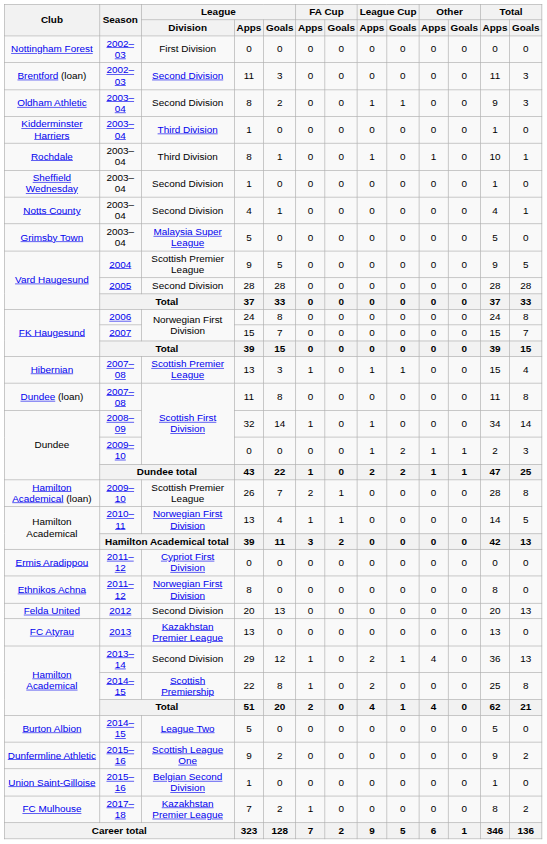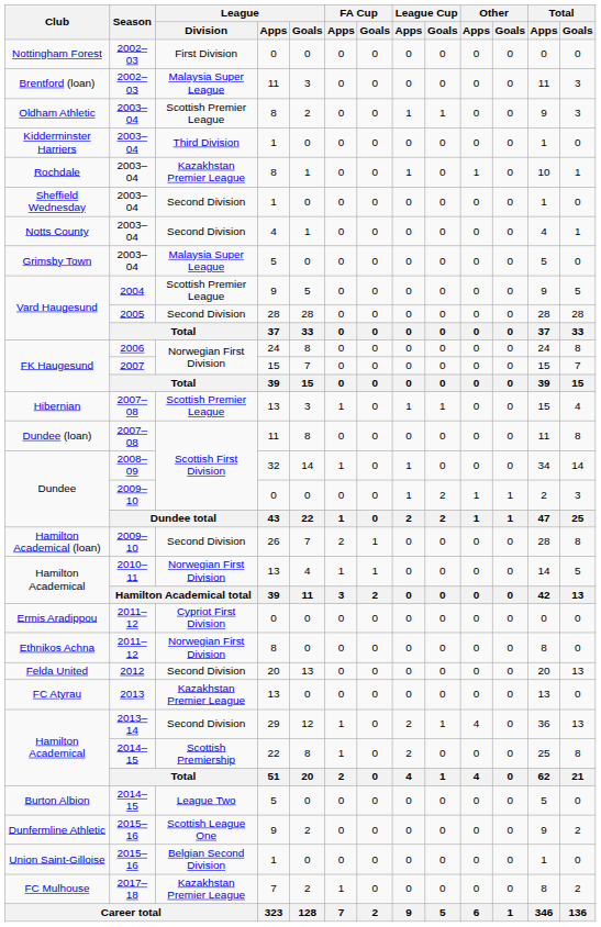 <table class="wikitable" style="text-align:center">
 <tr>
 <th rowspan="2">Club</th>
 <th rowspan="2">Season</th>
 <th colspan="3">League</th>
 <th colspan="2">FA Cup</th>
 <th colspan="2">League Cup</th>
 <th colspan="2">Other</th>
 <th colspan="2">Total</th>
 </tr>
 <tr 2003–04>
 <th>Division</th>
 <th>Apps</th>
 <th>Goals</th>
 <th>Apps</th>
 <th>Goals</th>
 <th>Apps</th>
 <th>Goals</th>
 <th>Apps</th>
 <th>Goals</th>
 <th>Apps</th>
 <th>Goals</th>
 </tr>
 <tr>
 <td><a href='#'>Nottingham Forest</a></td>
 <td><a href='#'>2002–03</a></td>
 <td>First Division</td>
 <td>0</td>
 <td>0</td>
 <td>0</td>
 <td>0</td>
 <td>0</td>
 <td>0</td>
 <td>0</td>
 <td>0</td>
 <td>0</td>
 <td>0</td>
 </tr>
 <tr>
 <td><a href='#'>Brentford</a> (loan)</td>
 <td><a href='#'>2002–03</a></td>
-<td><a href='#'>Second Division</a></td>
+<td><a href='#'>Malaysia Super League</a></td>
 <td>11</td>
 <td>3</td>
 <td>0</td>
 <td>0</td>
 <td>0</td>
 <td>0</td>
 <td>0</td>
 <td>0</td>
 <td>11</td>
 <td>3</td>
 </tr>
 <tr>
 <td><a href='#'>Oldham Athletic</a></td>
 <td><a href='#'>2003–04</a></td>
-<td>Second Division</td>
+<td>Scottish Premier League</td>
 <td>8</td>
 <td>2</td>
 <td>0</td>
 <td>0</td>
 <td>1</td>
 <td>1</td>
 <td>0</td>
 <td>0</td>
 <td>9</td>
 <td>3</td>
 </tr>
 <tr>
 <td><a href='#'>Kidderminster Harriers</a></td>
 <td><a href='#'>2003–04</a></td>
 <td><a href='#'>Third Division</a></td>
 <td>1</td>
 <td>0</td>
 <td>0</td>
 <td>0</td>
 <td>0</td>
 <td>0</td>
 <td>0</td>
 <td>0</td>
 <td>1</td>
 <td>0</td>
 </tr>
 <tr>
 <td><a href='#'>Rochdale</a></td>
 <td>2003–04</td>
-<td>Third Division</td>
+<td><a href='#'>Kazakhstan Premier League</a></td>
 <td>8</td>
 <td>1</td>
 <td>0</td>
 <td>0</td>
 <td>1</td>
 <td>0</td>
 <td>1</td>
 <td>0</td>
 <td>10</td>
 <td>1</td>
 </tr>
 <tr>
 <td><a href='#'>Sheffield Wednesday</a></td>
 <td>2003–04</td>
 <td>Second Division</td>
 <td>1</td>
 <td>0</td>
 <td>0</td>
 <td>0</td>
 <td>0</td>
 <td>0</td>
 <td>0</td>
 <td>0</td>
 <td>1</td>
 <td>0</td>
 </tr>
 <tr>
 <td><a href='#'>Notts County</a></td>
 <td>2003–04</td>
 <td>Second Division</td>
 <td>4</td>
 <td>1</td>
 <td>0</td>
 <td>0</td>
 <td>0</td>
 <td>0</td>
 <td>0</td>
 <td>0</td>
 <td>4</td>
 <td>1</td>
 </tr>
 <tr>
 <td><a href='#'>Grimsby Town</a></td>
 <td>2003–04</td>
 <td><a href='#'>Malaysia Super League</a></td>
 <td>5</td>
 <td>0</td>
 <td>0</td>
 <td>0</td>
 <td>0</td>
 <td>0</td>
 <td>0</td>
 <td>0</td>
 <td>5</td>
 <td>0</td>
 </tr>
 <tr>
 <td rowspan="3"><a href='#'>Vard Haugesund</a></td>
 <td><a href='#'>2004</a></td>
 <td>Scottish Premier League</td>
 <td>9</td>
 <td>5</td>
 <td>0</td>
 <td>0</td>
 <td>0</td>
 <td>0</td>
 <td>0</td>
 <td>0</td>
 <td>9</td>
 <td>5</td>
 </tr>
 <tr>
 <td><a href='#'>2005</a></td>
 <td>Second Division</td>
 <td>28</td>
 <td>28</td>
 <td>0</td>
 <td>0</td>
 <td>0</td>
 <td>0</td>
 <td>0</td>
 <td>0</td>
 <td>28</td>
 <td>28</td>
 </tr>
 <tr>
 <th colspan="2">Total</th>
 <th>37</th>
 <th>33</th>
 <th>0</th>
 <th>0</th>
 <th>0</th>
 <th>0</th>
 <th>0</th>
 <th>0</th>
 <th>37</th>
 <th>33</th>
 </tr>
 <tr>
 <td rowspan="3"><a href='#'>FK Haugesund</a></td>
 <td><a href='#'>2006</a></td>
 <td rowspan="2">Norwegian First Division</td>
 <td>24</td>
 <td>8</td>
 <td>0</td>
 <td>0</td>
 <td>0</td>
 <td>0</td>
 <td>0</td>
 <td>0</td>
 <td>24</td>
 <td>8</td>
 </tr>
 <tr>
 <td><a href='#'>2007</a></td>
 <td>15</td>
 <td>7</td>
 <td>0</td>
 <td>0</td>
 <td>0</td>
 <td>0</td>
 <td>0</td>
 <td>0</td>
 <td>15</td>
 <td>7</td>
 </tr>
 <tr>
 <th colspan="2">Total</th>
 <th>39</th>
 <th>15</th>
 <th>0</th>
 <th>0</th>
 <th>0</th>
 <th>0</th>
 <th>0</th>
 <th>0</th>
 <th>39</th>
 <th>15</th>
 </tr>
 <tr>
 <td><a href='#'>Hibernian</a></td>
 <td><a href='#'>2007–08</a></td>
 <td><a href='#'>Scottish Premier League</a></td>
 <td>13</td>
 <td>3</td>
 <td>1</td>
 <td>0</td>
 <td>1</td>
 <td>1</td>
 <td>0</td>
 <td>0</td>
 <td>15</td>
 <td>4</td>
 </tr>
 <tr>
 <td><a href='#'>Dundee</a> (loan)</td>
 <td><a href='#'>2007–08</a></td>
 <td rowspan="3"><a href='#'>Scottish First Division</a></td>
 <td>11</td>
 <td>8</td>
 <td>0</td>
 <td>0</td>
 <td>0</td>
 <td>0</td>
 <td>0</td>
 <td>0</td>
 <td>11</td>
 <td>8</td>
 </tr>
 <tr>
 <td rowspan="3">Dundee</td>
 <td><a href='#'>2008–09</a></td>
 <td>32</td>
 <td>14</td>
 <td>1</td>
 <td>0</td>
 <td>1</td>
 <td>0</td>
 <td>0</td>
 <td>0</td>
 <td>34</td>
 <td>14</td>
 </tr>
 <tr>
 <td><a href='#'>2009–10</a></td>
 <td>0</td>
 <td>0</td>
 <td>0</td>
 <td>0</td>
 <td>1</td>
 <td>2</td>
 <td>1</td>
 <td>1</td>
 <td>2</td>
 <td>3</td>
 </tr>
 <tr>
 <th colspan="2">Dundee total</th>
 <th>43</th>
 <th>22</th>
 <th>1</th>
 <th>0</th>
 <th>2</th>
 <th>2</th>
 <th>1</th>
 <th>1</th>
 <th>47</th>
 <th>25</th>
 </tr>
 <tr>
 <td><a href='#'>Hamilton Academical</a> (loan)</td>
 <td><a href='#'>2009–10</a></td>
-<td>Scottish Premier League</td>
+<td>Second Division</td>
 <td>26</td>
 <td>7</td>
 <td>2</td>
 <td>1</td>
 <td>0</td>
 <td>0</td>
 <td>0</td>
 <td>0</td>
 <td>28</td>
 <td>8</td>
 </tr>
 <tr>
 <td rowspan="2">Hamilton Academical</td>
 <td><a href='#'>2010–11</a></td>
 <td><a href='#'>Norwegian First Division</a></td>
 <td>13</td>
 <td>4</td>
 <td>1</td>
 <td>1</td>
 <td>0</td>
 <td>0</td>
 <td>0</td>
 <td>0</td>
 <td>14</td>
 <td>5</td>
 </tr>
 <tr>
 <th colspan="2">Hamilton Academical total</th>
 <th>39</th>
 <th>11</th>
 <th>3</th>
 <th>2</th>
 <th>0</th>
 <th>0</th>
 <th>0</th>
 <th>0</th>
 <th>42</th>
 <th>13</th>
 </tr>
 <tr>
 <td><a href='#'>Ermis Aradippou</a></td>
 <td><a href='#'>2011–12</a></td>
 <td><a href='#'>Cypriot First Division</a></td>
 <td>0</td>
 <td>0</td>
 <td>0</td>
 <td>0</td>
 <td>0</td>
 <td>0</td>
 <td>0</td>
 <td>0</td>
 <td>0</td>
 <td>0</td>
 </tr>
 <tr>
 <td><a href='#'>Ethnikos Achna</a></td>
 <td><a href='#'>2011–12</a></td>
 <td><a href='#'>Norwegian First Division</a></td>
 <td>8</td>
 <td>0</td>
 <td>0</td>
 <td>0</td>
 <td>0</td>
 <td>0</td>
 <td>0</td>
 <td>0</td>
 <td>8</td>
 <td>0</td>
 </tr>
 <tr>
 <td><a href='#'>Felda United</a></td>
 <td><a href='#'>2012</a></td>
 <td>Second Division</td>
 <td>20</td>
 <td>13</td>
 <td>0</td>
 <td>0</td>
 <td>0</td>
 <td>0</td>
 <td>0</td>
 <td>0</td>
 <td>20</td>
 <td>13</td>
 </tr>
 <tr>
 <td><a href='#'>FC Atyrau</a></td>
 <td><a href='#'>2013</a></td>
 <td><a href='#'>Kazakhstan Premier League</a></td>
 <td>13</td>
 <td>0</td>
 <td>0</td>
 <td>0</td>
 <td>0</td>
 <td>0</td>
 <td>0</td>
 <td>0</td>
 <td>13</td>
 <td>0</td>
 </tr>
 <tr>
 <td rowspan="3"><a href='#'>Hamilton Academical</a></td>
 <td><a href='#'>2013–14</a></td>
 <td>Second Division</td>
 <td>29</td>
 <td>12</td>
 <td>1</td>
 <td>0</td>
 <td>2</td>
 <td>1</td>
 <td>4</td>
 <td>0</td>
 <td>36</td>
 <td>13</td>
 </tr>
 <tr>
 <td><a href='#'>2014–15</a></td>
 <td><a href='#'>Scottish Premiership</a></td>
 <td>22</td>
 <td>8</td>
 <td>1</td>
 <td>0</td>
 <td>2</td>
 <td>0</td>
 <td>0</td>
 <td>0</td>
 <td>25</td>
 <td>8</td>
 </tr>
 <tr>
 <th colspan="2">Total</th>
 <th>51</th>
 <th>20</th>
 <th>2</th>
 <th>0</th>
 <th>4</th>
 <th>1</th>
 <th>4</th>
 <th>0</th>
 <th>62</th>
 <th>21</th>
 </tr>
 <tr>
 <td><a href='#'>Burton Albion</a></td>
 <td><a href='#'>2014–15</a></td>
 <td><a href='#'>League Two</a></td>
 <td>5</td>
 <td>0</td>
 <td>0</td>
 <td>0</td>
 <td>0</td>
 <td>0</td>
 <td>0</td>
 <td>0</td>
 <td>5</td>
 <td>0</td>
 </tr>
 <tr>
 <td><a href='#'>Dunfermline Athletic</a></td>
 <td><a href='#'>2015–16</a></td>
 <td><a href='#'>Scottish League One</a></td>
 <td>9</td>
 <td>2</td>
 <td>0</td>
 <td>0</td>
 <td>0</td>
 <td>0</td>
 <td>0</td>
 <td>0</td>
 <td>9</td>
 <td>2</td>
 </tr>
 <tr>
 <td><a href='#'>Union Saint-Gilloise</a></td>
 <td><a href='#'>2015–16</a></td>
 <td><a href='#'>Belgian Second Division</a></td>
 <td>1</td>
 <td>0</td>
 <td>0</td>
 <td>0</td>
 <td>0</td>
 <td>0</td>
 <td>0</td>
 <td>0</td>
 <td>1</td>
 <td>0</td>
 </tr>
 <tr>
 <td><a href='#'>FC Mulhouse</a></td>
 <td><a href='#'>2017–18</a></td>
 <td><a href='#'>Kazakhstan Premier League</a></td>
 <td>7</td>
 <td>2</td>
 <td>1</td>
 <td>0</td>
 <td>0</td>
 <td>0</td>
 <td>0</td>
 <td>0</td>
 <td>8</td>
 <td>2</td>
 </tr>
 <tr>
 <th colspan="3">Career total</th>
 <th>323</th>
 <th>128</th>
 <th>7</th>
 <th>2</th>
 <th>9</th>
 <th>5</th>
 <th>6</th>
 <th>1</th>
 <th>346</th>
 <th>136</th>
 </tr>
 </table>
